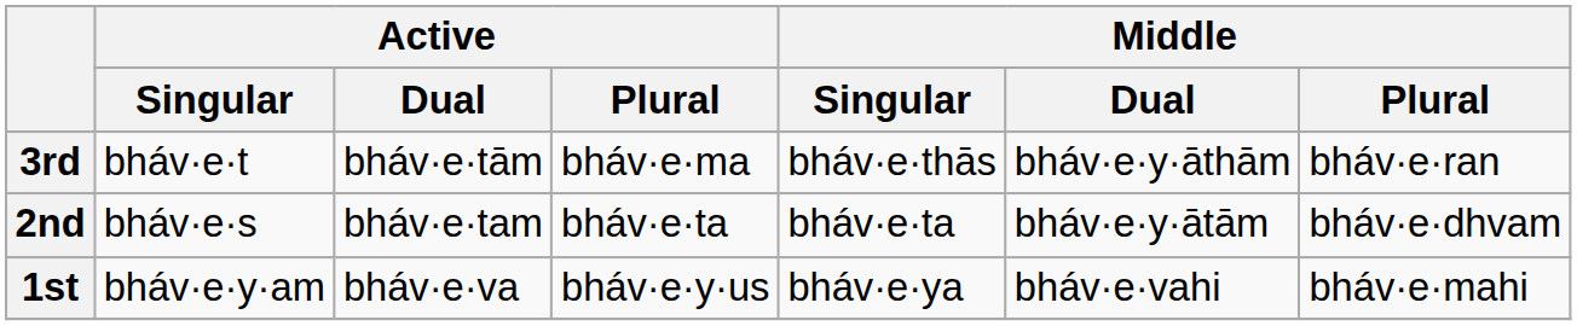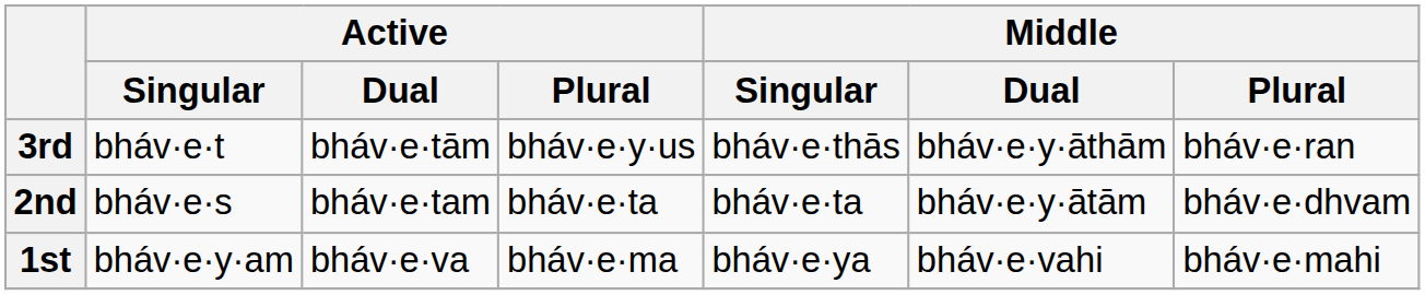 <table class="wikitable" border="1">
 <tr>
 <th rowspan="2"></th>
 <th colspan="3">Active</th>
 <th colspan="3">Middle</th>
 </tr>
 <tr>
 <th>Singular</th>
 <th>Dual</th>
 <th>Plural</th>
 <th>Singular</th>
 <th>Dual</th>
 <th>Plural</th>
 </tr>
 <tr>
 <th>3rd</th>
 <td>bháv·e·t</td>
 <td>bháv·e·tām</td>
-<td>bháv·e·ma</td>
+<td>bháv·e·y·us</td>
 <td>bháv·e·thās</td>
 <td>bháv·e·y·āthām</td>
 <td>bháv·e·ran</td>
 </tr>
 <tr>
 <th>2nd</th>
 <td>bháv·e·s</td>
 <td>bháv·e·tam</td>
 <td>bháv·e·ta</td>
 <td>bháv·e·ta</td>
 <td>bháv·e·y·ātām</td>
 <td>bháv·e·dhvam</td>
 </tr>
 <tr>
 <th>1st</th>
 <td>bháv·e·y·am</td>
 <td>bháv·e·va</td>
-<td>bháv·e·y·us</td>
+<td>bháv·e·ma</td>
 <td>bháv·e·ya</td>
 <td>bháv·e·vahi</td>
 <td>bháv·e·mahi</td>
 </tr>
 <tr>
 </tr>
 </table>
